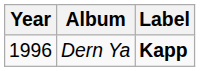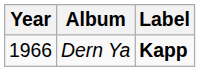 <table class="wikitable">
 <tr>
 <th>Year</th>
 <th>Album</th>
 <th>Label</th>
 </tr>
 <tr>
-<td>1996</td>
+<td>1966</td>
 <td><em>Dern Ya</em></td>
 <td><strong>Kapp</strong></td>
 </tr>
 </table>
